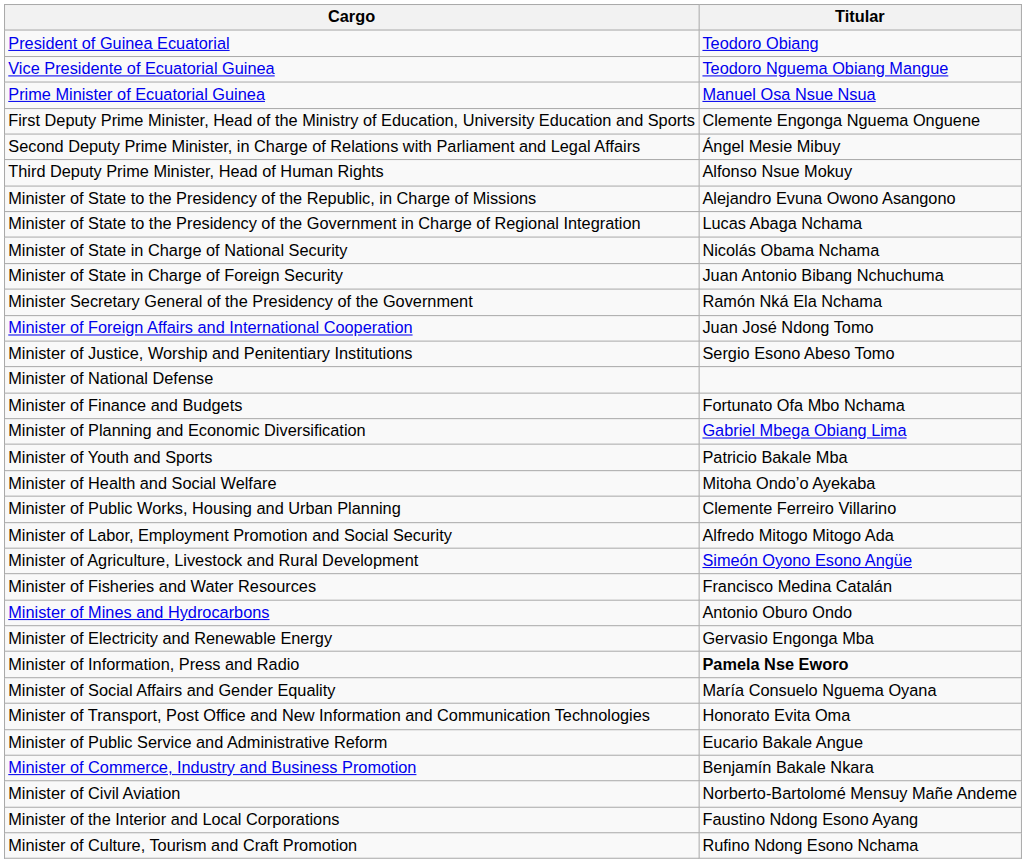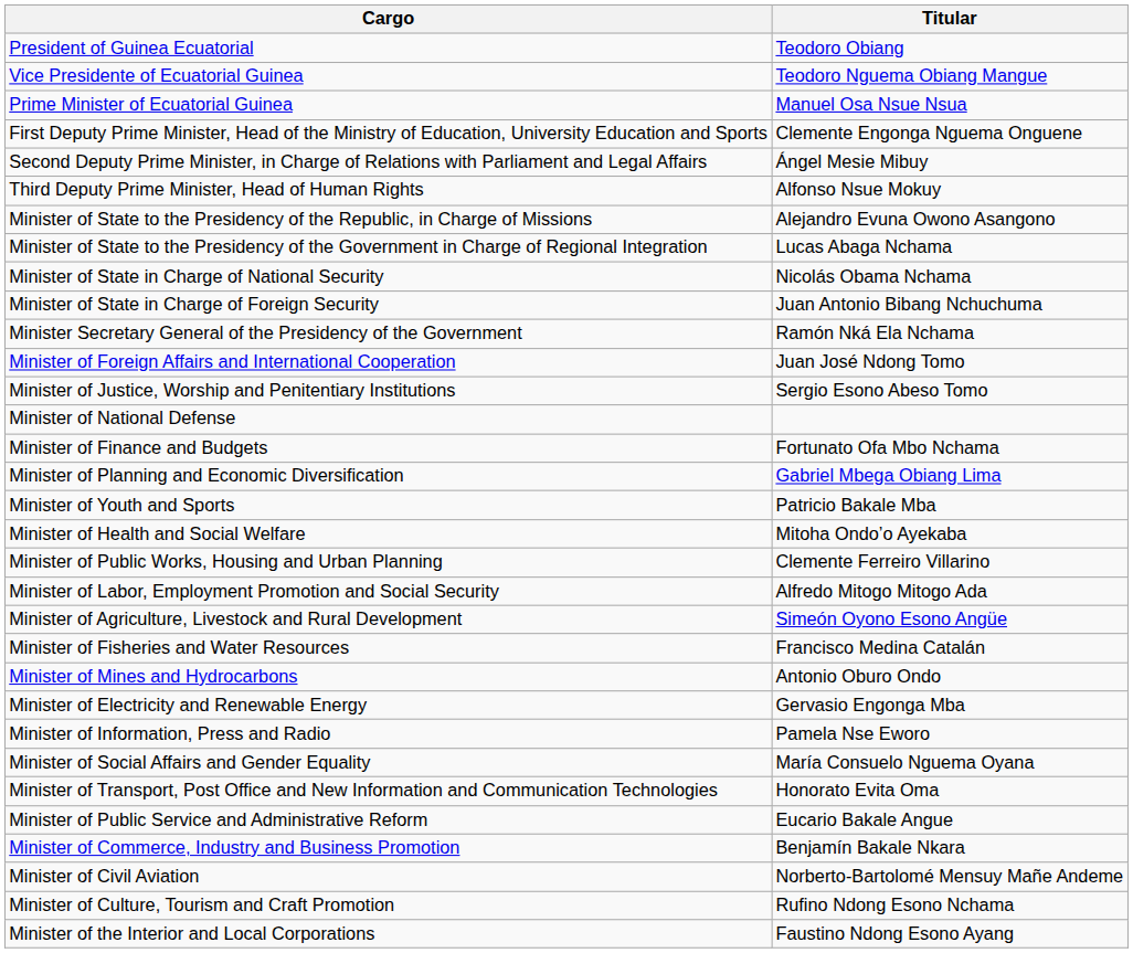 <table class="wikitable">
 <tr>
 <th>Cargo</th>
 <th>Titular</th>
 </tr>
 <tr>
 <td><a href='#'>President of Guinea Ecuatorial</a></td>
 <td><a href='#'>Teodoro Obiang</a></td>
 </tr>
 <tr>
 <td><a href='#'>Vice Presidente of Ecuatorial Guinea</a></td>
 <td><a href='#'>Teodoro Nguema Obiang Mangue</a></td>
 </tr>
 <tr>
 <td><a href='#'>Prime Minister of Ecuatorial Guinea</a></td>
 <td><a href='#'>Manuel Osa Nsue Nsua</a></td>
 </tr>
 <tr>
 <td>First Deputy Prime Minister, Head of the Ministry of Education, University Education and Sports</td>
 <td>Clemente Engonga Nguema Onguene</td>
 </tr>
 <tr>
 <td>Second Deputy Prime Minister, in Charge of Relations with Parliament and Legal Affairs</td>
 <td>Ángel Mesie Mibuy</td>
 </tr>
 <tr>
 <td>Third Deputy Prime Minister, Head of Human Rights</td>
 <td>Alfonso Nsue Mokuy</td>
 </tr>
 <tr>
 <td>Minister of State to the Presidency of the Republic, in Charge of Missions</td>
 <td>Alejandro Evuna Owono Asangono</td>
 </tr>
 <tr>
 <td>Minister of State to the Presidency of the Government in Charge of Regional Integration</td>
 <td>Lucas Abaga Nchama</td>
 </tr>
 <tr>
 <td>Minister of State in Charge of National Security</td>
 <td>Nicolás Obama Nchama</td>
 </tr>
 <tr>
 <td>Minister of State in Charge of Foreign Security</td>
 <td>Juan Antonio Bibang Nchuchuma</td>
 </tr>
 <tr>
 <td>Minister Secretary General of the Presidency of the Government</td>
 <td>Ramón Nká Ela Nchama</td>
 </tr>
 <tr>
 <td><a href='#'>Minister of Foreign Affairs and International Cooperation</a></td>
 <td>Juan José Ndong Tomo</td>
 </tr>
 <tr>
 <td>Minister of Justice, Worship and Penitentiary Institutions</td>
 <td>Sergio Esono Abeso Tomo</td>
 </tr>
 <tr>
 <td>Minister of National Defense</td>
 <td></td>
 </tr>
 <tr>
 <td>Minister of Finance and Budgets</td>
 <td>Fortunato Ofa Mbo Nchama</td>
 </tr>
 <tr>
 <td>Minister of Planning and Economic Diversification</td>
 <td><a href='#'>Gabriel Mbega Obiang Lima</a></td>
 </tr>
 <tr>
 <td>Minister of Youth and Sports</td>
 <td>Patricio Bakale Mba</td>
 </tr>
 <tr>
 <td>Minister of Health and Social Welfare</td>
 <td>Mitoha Ondo’o Ayekaba</td>
 </tr>
 <tr>
 <td>Minister of Public Works, Housing and Urban Planning</td>
 <td>Clemente Ferreiro Villarino</td>
 </tr>
 <tr>
 <td>Minister of Labor, Employment Promotion and Social Security</td>
 <td>Alfredo Mitogo Mitogo Ada</td>
 </tr>
 <tr>
 <td>Minister of Agriculture, Livestock and Rural Development</td>
 <td><a href='#'>Simeón Oyono Esono Angüe</a></td>
 </tr>
 <tr>
 <td>Minister of Fisheries and Water Resources</td>
 <td>Francisco Medina Catalán</td>
 </tr>
 <tr>
 <td><a href='#'>Minister of Mines and Hydrocarbons</a></td>
 <td>Antonio Oburo Ondo</td>
 </tr>
 <tr>
 <td>Minister of Electricity and Renewable Energy</td>
 <td>Gervasio Engonga Mba</td>
 </tr>
 <tr>
 <td>Minister of Information, Press and Radio</td>
-<td><strong>Pamela Nse Eworo</strong></td>
+<td>Pamela Nse Eworo</td>
 </tr>
 <tr>
 <td>Minister of Social Affairs and Gender Equality</td>
 <td>María Consuelo Nguema Oyana</td>
 </tr>
 <tr>
 <td>Minister of Transport, Post Office and New Information and Communication Technologies</td>
 <td>Honorato Evita Oma</td>
 </tr>
 <tr>
 <td>Minister of Public Service and Administrative Reform</td>
 <td>Eucario Bakale Angue</td>
 </tr>
 <tr>
 <td><a href='#'>Minister of Commerce, Industry and Business Promotion</a></td>
 <td>Benjamín Bakale Nkara</td>
 </tr>
 <tr>
 <td>Minister of Civil Aviation</td>
 <td>Norberto-Bartolomé Mensuy Mañe Andeme</td>
 </tr>
 <tr>
+<td>Minister of Culture, Tourism and Craft Promotion</td>
+<td>Rufino Ndong Esono Nchama</td>
+</tr>
+<tr>
 <td>Minister of the Interior and Local Corporations</td>
 <td>Faustino Ndong Esono Ayang</td>
 </tr>
-<tr>
-<td>Minister of Culture, Tourism and Craft Promotion</td>
-<td>Rufino Ndong Esono Nchama</td>
-</tr>
 </table>
